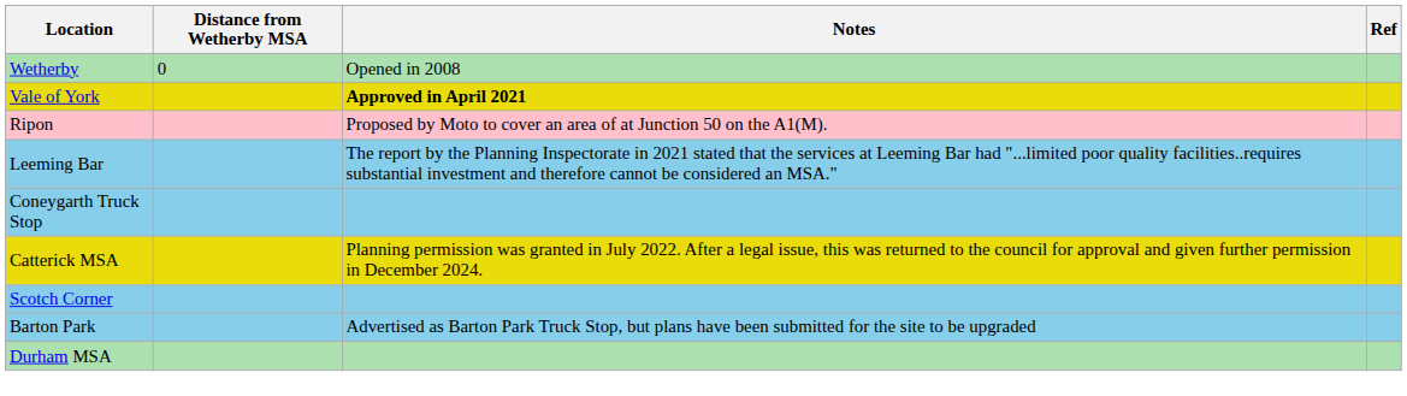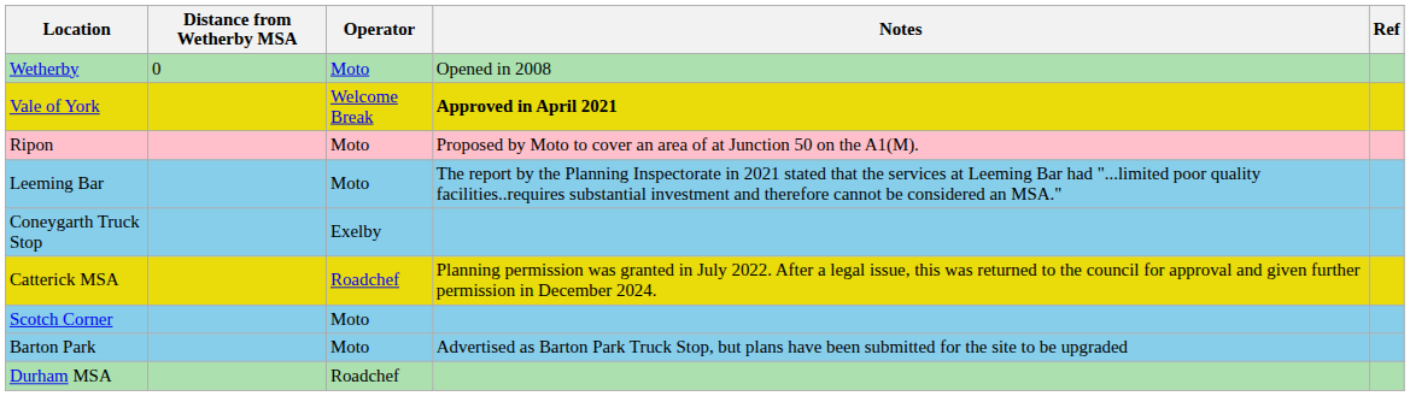 <table class="wikitable">
 <tr>
 <th>Location</th>
 <th>Distance from Wetherby MSA</th>
+<th>Operator</th>
 <th>Notes</th>
 <th>Ref</th>
 </tr>
 <tr style="background: #ACE1AF;">
 <td><a href='#'>Wetherby</a></td>
 <td>0</td>
+<td><a href='#'>Moto</a></td>
 <td>Opened in 2008</td>
 <td></td>
 </tr>
 <tr style="background: #e9dc0a;">
 <td><a href='#'>Vale of York</a></td>
 <td></td>
+<td><a href='#'>Welcome Break</a></td>
 <td><strong>Approved in April 2021</strong></td>
 <td></td>
 </tr>
 <tr style="background: #FFC0CB;">
 <td>Ripon</td>
 <td></td>
+<td>Moto</td>
 <td>Proposed by Moto to cover an area of  at Junction 50 on the A1(M).</td>
 <td></td>
 </tr>
 <tr style="background: #87CEEB;">
 <td>Leeming Bar</td>
 <td></td>
+<td>Moto</td>
 <td>The report by the Planning Inspectorate in 2021 stated that the services at Leeming Bar had "...limited poor quality facilities..requires substantial investment and therefore cannot be considered an MSA."</td>
 <td></td>
 </tr>
 <tr style="background: #87CEEB;">
 <td>Coneygarth Truck Stop</td>
 <td></td>
+<td>Exelby</td>
 <td></td>
 <td></td>
 </tr>
 <tr style="background: #e9dc0a;">
 <td>Catterick MSA</td>
 <td></td>
+<td><a href='#'>Roadchef</a></td>
 <td>Planning permission was granted in July 2022. After a legal issue, this was returned to the council for approval and given further permission in December 2024.</td>
 <td></td>
 </tr>
 <tr style="background: #87CEEB;">
 <td><a href='#'>Scotch Corner</a></td>
 <td></td>
+<td>Moto</td>
 <td></td>
 <td></td>
 </tr>
 <tr style="background: #87CEEB;">
 <td>Barton Park</td>
 <td></td>
+<td>Moto</td>
 <td>Advertised as Barton Park Truck Stop, but plans have been submitted for the site to be upgraded</td>
 <td></td>
 </tr>
 <tr style="background: #ACE1AF;">
 <td><a href='#'>Durham</a> MSA</td>
 <td></td>
+<td>Roadchef</td>
 <td></td>
 <td></td>
 </tr>
 </table>
